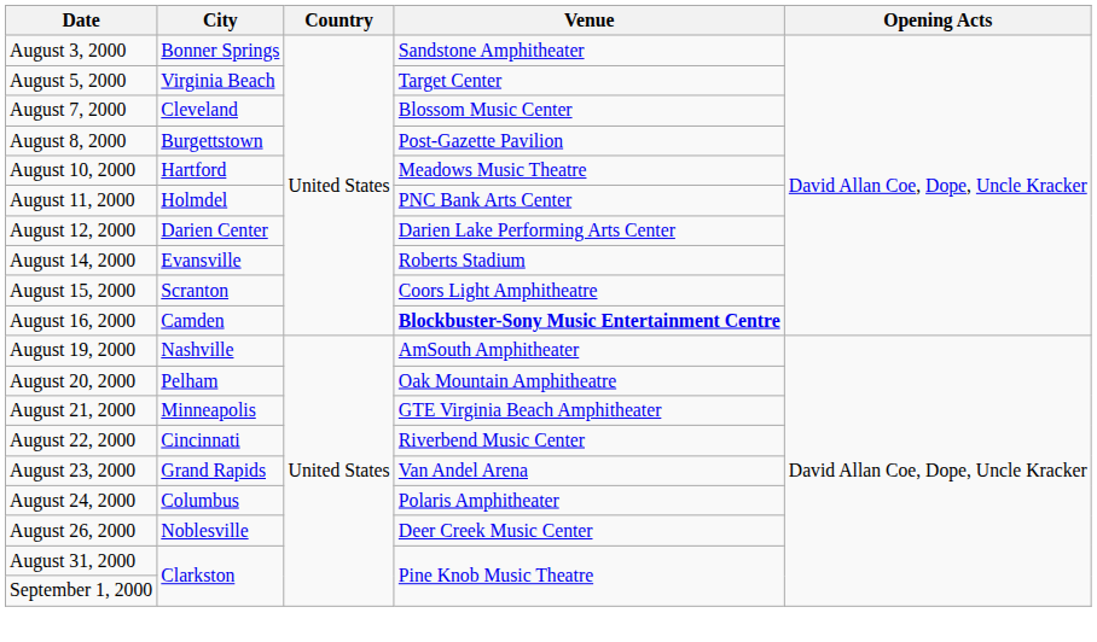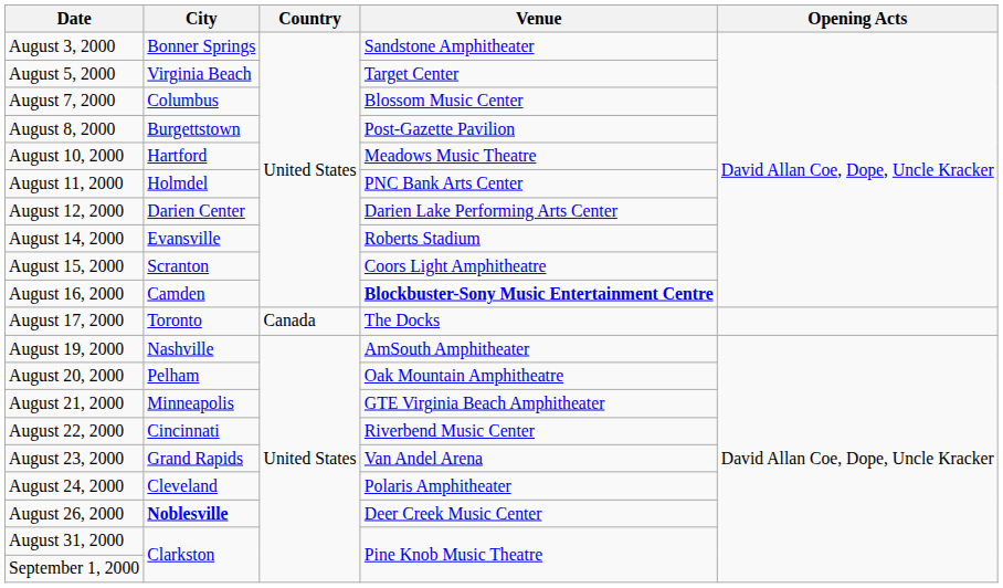 <table class="wikitable">
 <tr>
 <th>Date</th>
 <th>City</th>
 <th>Country</th>
 <th>Venue</th>
 <th>Opening Acts</th>
 </tr>
 <tr>
 <td>August 3, 2000</td>
 <td><a href='#'>Bonner Springs</a></td>
 <td rowspan="10">United States</td>
 <td><a href='#'>Sandstone Amphitheater</a></td>
 <td rowspan="10"><a href='#'>David Allan Coe</a>, <a href='#'>Dope</a>, <a href='#'>Uncle Kracker</a></td>
 </tr>
 <tr>
 <td>August 5, 2000</td>
 <td><a href='#'>Virginia Beach</a></td>
 <td><a href='#'>Target Center</a></td>
 </tr>
 <tr>
 <td>August 7, 2000</td>
-<td><a href='#'>Cleveland</a></td>
+<td><a href='#'>Columbus</a></td>
 <td><a href='#'>Blossom Music Center</a></td>
 </tr>
 <tr>
 <td>August 8, 2000</td>
 <td><a href='#'>Burgettstown</a></td>
 <td><a href='#'>Post-Gazette Pavilion</a></td>
 </tr>
 <tr>
 <td>August 10, 2000</td>
 <td><a href='#'>Hartford</a></td>
 <td><a href='#'>Meadows Music Theatre</a></td>
 </tr>
 <tr>
 <td>August 11, 2000</td>
 <td><a href='#'>Holmdel</a></td>
 <td><a href='#'>PNC Bank Arts Center</a></td>
 </tr>
 <tr>
 <td>August 12, 2000</td>
 <td><a href='#'>Darien Center</a></td>
 <td><a href='#'>Darien Lake Performing Arts Center</a></td>
 </tr>
 <tr>
 <td>August 14, 2000</td>
 <td><a href='#'>Evansville</a></td>
 <td><a href='#'>Roberts Stadium</a></td>
 </tr>
 <tr>
 <td>August 15, 2000</td>
 <td><a href='#'>Scranton</a></td>
 <td><a href='#'>Coors Light Amphitheatre</a></td>
 </tr>
 <tr>
 <td>August 16, 2000</td>
 <td><a href='#'>Camden</a></td>
 <td><strong><a href='#'>Blockbuster-Sony Music Entertainment Centre</a></strong></td>
 </tr>
 <tr>
+<td>August 17, 2000</td>
+<td><a href='#'>Toronto</a></td>
+<td>Canada</td>
+<td><a href='#'>The Docks</a></td>
+<td></td>
+</tr>
+<tr>
 <td>August 19, 2000</td>
 <td><a href='#'>Nashville</a></td>
 <td rowspan="9">United States</td>
 <td><a href='#'>AmSouth Amphitheater</a></td>
 <td rowspan="9">David Allan Coe, Dope, Uncle Kracker</td>
 </tr>
 <tr>
 <td>August 20, 2000</td>
 <td><a href='#'>Pelham</a></td>
 <td><a href='#'>Oak Mountain Amphitheatre</a></td>
 </tr>
 <tr>
 <td>August 21, 2000</td>
 <td><a href='#'>Minneapolis</a></td>
 <td><a href='#'>GTE Virginia Beach Amphitheater</a></td>
 </tr>
 <tr>
 <td>August 22, 2000</td>
 <td><a href='#'>Cincinnati</a></td>
 <td><a href='#'>Riverbend Music Center</a></td>
 </tr>
 <tr>
 <td>August 23, 2000</td>
 <td><a href='#'>Grand Rapids</a></td>
 <td><a href='#'>Van Andel Arena</a></td>
 </tr>
 <tr>
 <td>August 24, 2000</td>
-<td><a href='#'>Columbus</a></td>
+<td><a href='#'>Cleveland</a></td>
 <td><a href='#'>Polaris Amphitheater</a></td>
 </tr>
 <tr>
 <td>August 26, 2000</td>
-<td><a href='#'>Noblesville</a></td>
+<td><strong><a href='#'>Noblesville</a></strong></td>
 <td><a href='#'>Deer Creek Music Center</a></td>
 </tr>
 <tr>
 <td>August 31, 2000</td>
 <td rowspan="2"><a href='#'>Clarkston</a></td>
 <td rowspan="2"><a href='#'>Pine Knob Music Theatre</a></td>
 </tr>
 <tr>
 <td>September 1, 2000</td>
 </tr>
 </table>
